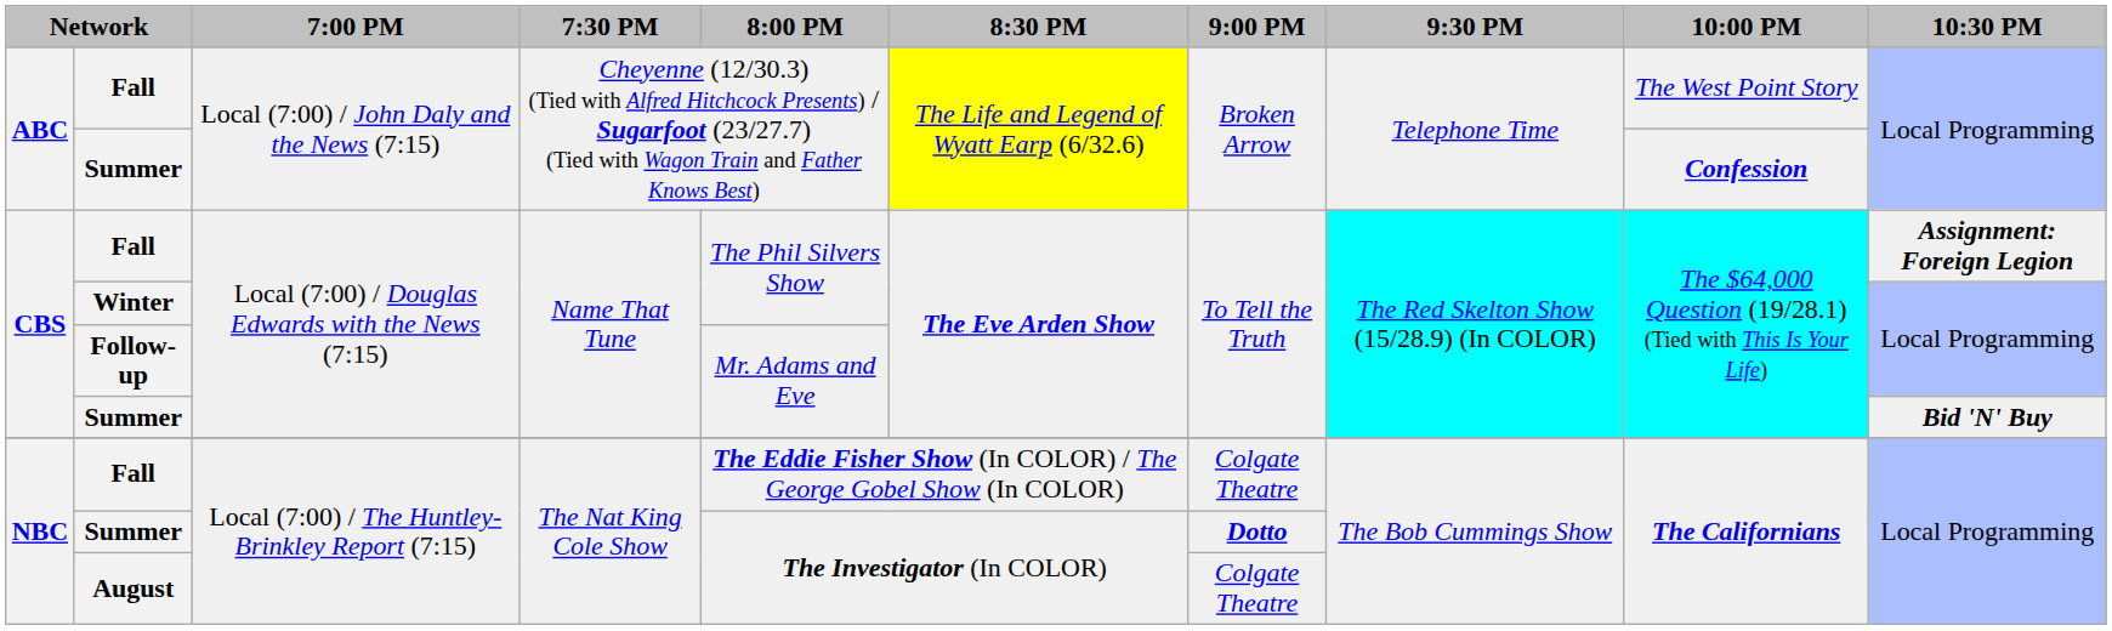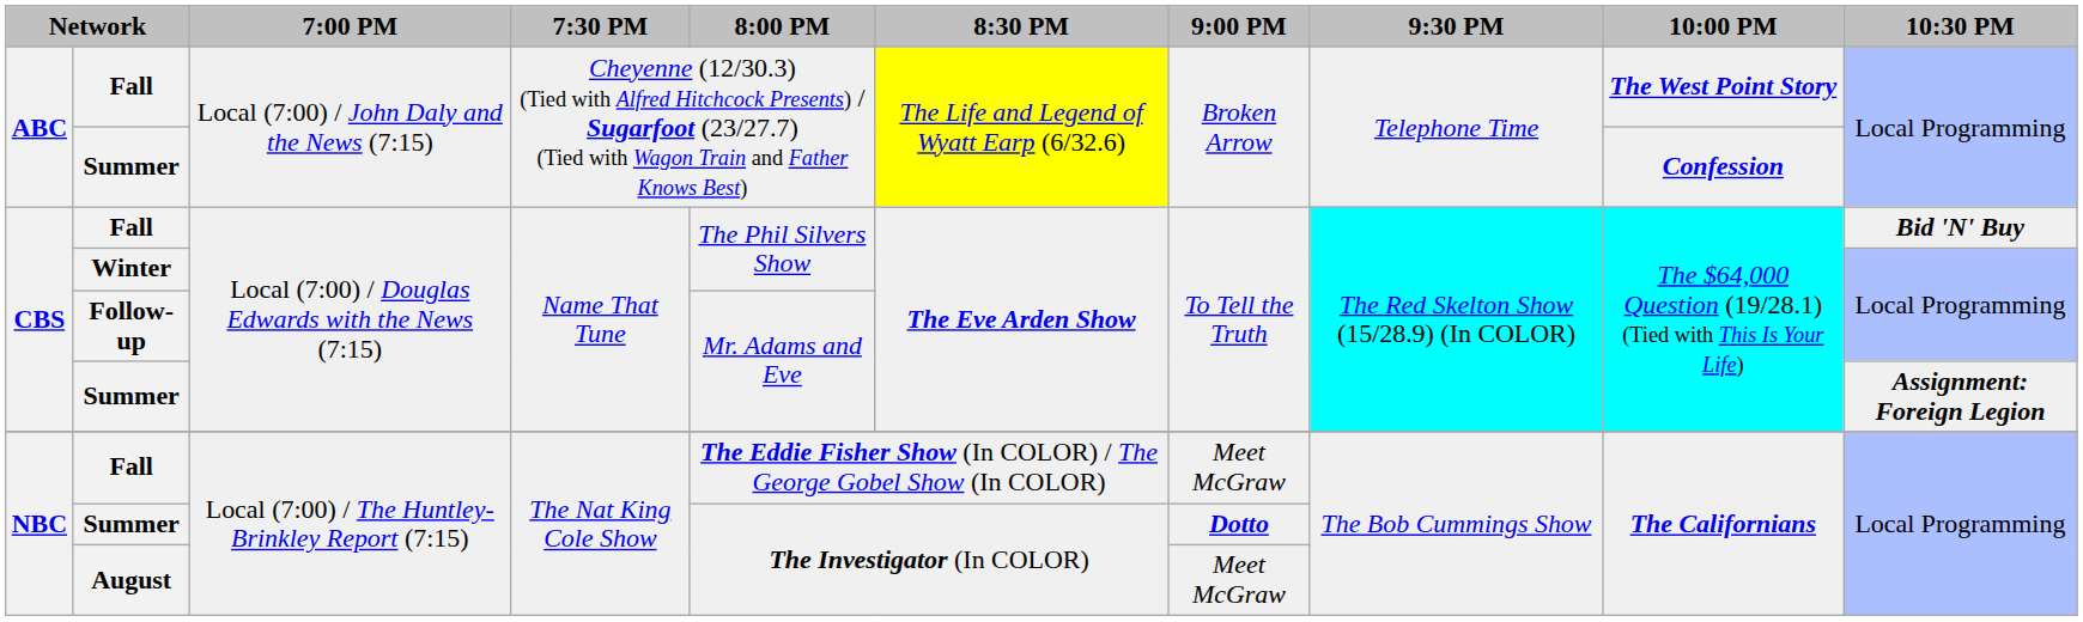 <table class="wikitable" style="width:100%;margin-right:0;text-align:center">
 <tr>
 <th colspan="2" style="background-color:#C0C0C0;text-align:center">Network</th>
 <th style="background-color:#C0C0C0;text-align:center">7:00 PM</th>
 <th style="background-color:#C0C0C0;text-align:center">7:30 PM</th>
 <th style="background-color:#C0C0C0;text-align:center">8:00 PM</th>
 <th style="background-color:#C0C0C0;text-align:center">8:30 PM</th>
 <th style="background-color:#C0C0C0;text-align:center">9:00 PM</th>
 <th style="background-color:#C0C0C0;text-align:center">9:30 PM</th>
 <th style="background-color:#C0C0C0;text-align:center">10:00 PM</th>
 <th style="background-color:#C0C0C0;text-align:center">10:30 PM</th>
 </tr>
 <tr>
 <th bgcolor="#C0C0C0" rowspan="2"><a href='#'>ABC</a></th>
 <th>Fall</th>
 <td bgcolor="#F0F0F0" rowspan="2">Local (7:00) / <em><a href='#'>John Daly and the News</a></em> (7:15)</td>
 <td bgcolor="#F0F0F0" colspan="2" rowspan="2"><span><em><a href='#'>Cheyenne</a></em> (12/30.3)<br><small>(Tied with <em><a href='#'>Alfred Hitchcock Presents</a></em>)</small></span> / <span><strong><em><a href='#'>Sugarfoot</a></em></strong> (23/27.7)<br><small>(Tied with <em><a href='#'>Wagon Train</a></em> and <em><a href='#'>Father Knows Best</a></em>)</small></span></td>
 <td bgcolor="#FFFF00" rowspan="2"><em><a href='#'>The Life and Legend of Wyatt Earp</a></em> (6/32.6)</td>
 <td bgcolor="#F0F0F0" rowspan="2"><em><a href='#'>Broken Arrow</a></em></td>
 <td bgcolor="#F0F0F0" rowspan="2"><em><a href='#'>Telephone Time</a></em></td>
-<td bgcolor="#F0F0F0"><em><a href='#'>The West Point Story</a></em></td>
+<td bgcolor="#F0F0F0"><strong><em><a href='#'>The West Point Story</a></em></strong></td>
 <td bgcolor="#ABBFFF" rowspan="2">Local Programming</td>
 </tr>
 <tr>
 <th>Summer</th>
 <td bgcolor="#F0F0F0"><strong><em><a href='#'>Confession</a></em></strong></td>
 </tr>
 <tr>
 <th bgcolor="#C0C0C0" rowspan="4"><a href='#'>CBS</a></th>
 <th>Fall</th>
 <td bgcolor="#F0F0F0" rowspan="4">Local (7:00) / <em><a href='#'>Douglas Edwards with the News</a></em> (7:15)</td>
 <td bgcolor="#F0F0F0" rowspan="4"><em><a href='#'>Name That Tune</a></em></td>
 <td bgcolor="#F0F0F0" rowspan="2"><em><a href='#'>The Phil Silvers Show</a></em></td>
 <td bgcolor="#F0F0F0" rowspan="4"><strong><em><a href='#'>The Eve Arden Show</a></em></strong></td>
 <td bgcolor="#F0F0F0" rowspan="4"><em><a href='#'>To Tell the Truth</a></em></td>
 <td bgcolor="#00FFFF" rowspan="4"><em><a href='#'>The Red Skelton Show</a></em> (15/28.9) (In <span>C</span><span>O</span><span>L</span><span>O</span><span>R</span>)</td>
 <td bgcolor="#00FFFF" rowspan="4"><em><a href='#'>The $64,000 Question</a></em> (19/28.1)<br><small>(Tied with <em><a href='#'>This Is Your Life</a></em>)</small></td>
-<td bgcolor="#F0F0F0"><strong><em>Assignment: Foreign Legion</em></strong></td>
+<td bgcolor="#F0F0F0"><strong><em>Bid 'N' Buy</em></strong></td>
 </tr>
 <tr>
 <th>Winter</th>
 <td rowspan="2" bgcolor="#ABBFFF">Local Programming</td>
 </tr>
 <tr>
 <th>Follow-up</th>
 <td bgcolor="#F0F0F0" rowspan="2"><em><a href='#'>Mr. Adams and Eve</a></em></td>
 </tr>
 <tr>
 <th>Summer</th>
-<td bgcolor="#F0F0F0"><strong><em>Bid 'N' Buy</em></strong></td>
+<td bgcolor="#F0F0F0"><strong><em>Assignment: Foreign Legion</em></strong></td>
 </tr>
 <tr>
 </tr>
 <tr>
 <th rowspan="3" bgcolor="#C0C0C0"><a href='#'>NBC</a></th>
 <th>Fall</th>
 <td rowspan="3" bgcolor="#F0F0F0">Local (7:00) / <em><a href='#'>The Huntley-Brinkley Report</a></em> (7:15)</td>
 <td rowspan="3" bgcolor="#F0F0F0"><em><a href='#'>The Nat King Cole Show</a></em></td>
 <td colspan="2" bgcolor="#F0F0F0"><strong><em><a href='#'>The Eddie Fisher Show</a></em></strong> (In <span>C</span><span>O</span><span>L</span><span>O</span><span>R</span>) / <em><a href='#'>The George Gobel Show</a></em> (In <span>C</span><span>O</span><span>L</span><span>O</span><span>R</span>)</td>
-<td bgcolor="#F0F0F0"><em><a href='#'>Colgate Theatre</a></em></td>
+<td bgcolor="#F0F0F0"><em>Meet McGraw</em></td>
 <td rowspan="3" bgcolor="#F0F0F0"><em><a href='#'>The Bob Cummings Show</a></em></td>
 <td rowspan="3" bgcolor="#F0F0F0"><strong><em><a href='#'>The Californians</a></em></strong></td>
 <td rowspan="3" bgcolor="#ABBFFF">Local Programming</td>
 </tr>
 <tr>
 <th>Summer</th>
 <td colspan="2" rowspan="2" bgcolor="#F0F0F0"><strong><em>The Investigator</em></strong> (In <span>C</span><span>O</span><span>L</span><span>O</span><span>R</span>)</td>
 <td bgcolor="#F0F0F0"><strong><em><a href='#'>Dotto</a></em></strong></td>
 </tr>
 <tr>
 <th>August</th>
-<td bgcolor="#F0F0F0"><em><a href='#'>Colgate Theatre</a></em></td>
+<td bgcolor="#F0F0F0"><em>Meet McGraw</em></td>
 </tr>
 </table>
